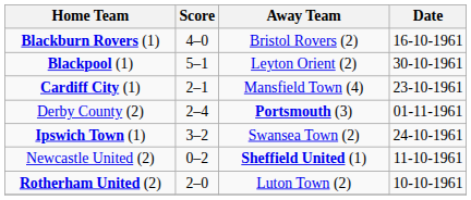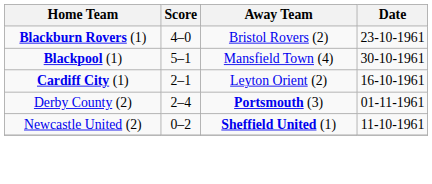 <table class="wikitable" style="text-align:center;">
 <tr>
 <th width=175>Home Team</th>
 <th width=20>Score</th>
 <th width=175>Away Team</th>
 <th width= 75>Date</th>
 </tr>
 <tr>
 <td><a href='#'><strong>Blackburn Rovers</strong></a> (1)</td>
 <td>4–0</td>
 <td><a href='#'>Bristol Rovers</a> (2)</td>
-<td>16-10-1961</td>
+<td>23-10-1961</td>
 </tr>
 <tr>
 <td><a href='#'><strong>Blackpool</strong></a> (1)</td>
 <td>5–1</td>
-<td><a href='#'>Leyton Orient</a> (2)</td>
+<td><a href='#'>Mansfield Town</a> (4)</td>
 <td>30-10-1961</td>
 </tr>
 <tr>
 <td><a href='#'><strong>Cardiff City</strong></a> (1)</td>
 <td>2–1</td>
-<td><a href='#'>Mansfield Town</a> (4)</td>
-<td>23-10-1961</td>
+<td><a href='#'>Leyton Orient</a> (2)</td>
+<td>16-10-1961</td>
 </tr>
 <tr>
 <td><a href='#'>Derby County</a> (2)</td>
 <td>2–4</td>
 <td><a href='#'><strong>Portsmouth</strong></a> (3)</td>
 <td>01-11-1961</td>
 </tr>
 <tr>
-<td><a href='#'><strong>Ipswich Town</strong></a> (1)</td>
-<td>3–2</td>
-<td><a href='#'>Swansea Town</a> (2)</td>
-<td>24-10-1961</td>
-</tr>
-<tr>
 <td><a href='#'>Newcastle United</a> (2)</td>
 <td>0–2</td>
 <td><a href='#'><strong>Sheffield United</strong></a> (1)</td>
 <td>11-10-1961</td>
 </tr>
 <tr>
-<td><a href='#'><strong>Rotherham United</strong></a> (2)</td>
-<td>2–0</td>
-<td><a href='#'>Luton Town</a> (2)</td>
-<td>10-10-1961</td>
-</tr>
-<tr>
 </tr>
 </table>
